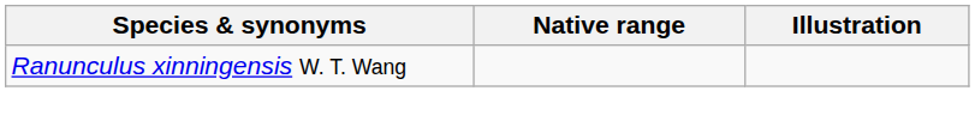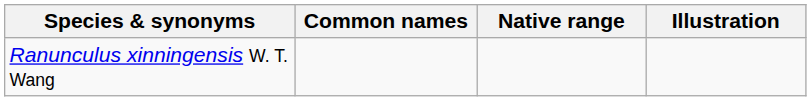 <table class="wikitable">
 <tr>
 <th width=350>Species & synonyms</th>
+<th width=200>Common names</th>
 <th width=200>Native range</th>
 <th width=150>Illustration</th>
 </tr>
 <tr>
 <td><em><a href='#'>Ranunculus xinningensis</a></em> <small>W. T. Wang</small></td>
 <td></td>
 <td></td>
+<td></td>
 </tr>
 </table>
